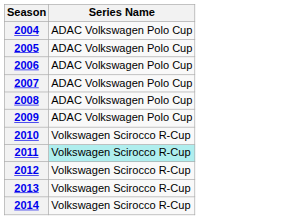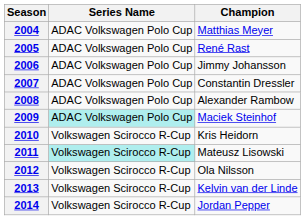 <table class="wikitable">
 <tr>
 <th>Season</th>
 <th>Series Name</th>
+<th>Champion</th>
 </tr>
 <tr>
 <th><a href='#'>2004</a></th>
 <td>ADAC Volkswagen Polo Cup</td>
+<td> <a href='#'>Matthias Meyer</a></td>
 </tr>
 <tr>
 <th><a href='#'>2005</a></th>
 <td>ADAC Volkswagen Polo Cup</td>
+<td> <a href='#'>René Rast</a></td>
 </tr>
 <tr>
 <th><a href='#'>2006</a></th>
 <td>ADAC Volkswagen Polo Cup</td>
+<td> Jimmy Johansson</td>
 </tr>
 <tr>
 <th><a href='#'>2007</a></th>
 <td>ADAC Volkswagen Polo Cup</td>
+<td> Constantin Dressler</td>
 </tr>
 <tr>
 <th><a href='#'>2008</a></th>
 <td>ADAC Volkswagen Polo Cup</td>
+<td> Alexander Rambow</td>
 </tr>
 <tr>
 <th><a href='#'>2009</a></th>
-<td>ADAC Volkswagen Polo Cup</td>
+<td style="background: paleturquoise;">ADAC Volkswagen Polo Cup</td>
+<td> <a href='#'>Maciek Steinhof</a></td>
 </tr>
 <tr>
 <th><a href='#'>2010</a></th>
 <td>Volkswagen Scirocco R-Cup</td>
+<td> Kris Heidorn</td>
 </tr>
 <tr>
 <th><a href='#'>2011</a></th>
 <td style="background: paleturquoise;">Volkswagen Scirocco R-Cup</td>
+<td> Mateusz Lisowski</td>
 </tr>
 <tr>
 <th><a href='#'>2012</a></th>
 <td>Volkswagen Scirocco R-Cup</td>
+<td> Ola Nilsson</td>
 </tr>
 <tr>
 <th><a href='#'>2013</a></th>
 <td>Volkswagen Scirocco R-Cup</td>
+<td> <a href='#'>Kelvin van der Linde</a></td>
 </tr>
 <tr>
 <th><a href='#'>2014</a></th>
 <td>Volkswagen Scirocco R-Cup</td>
+<td> <a href='#'>Jordan Pepper</a></td>
 </tr>
 </table>
